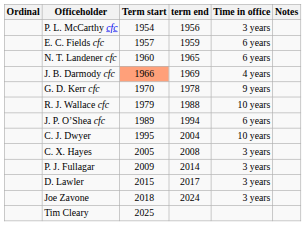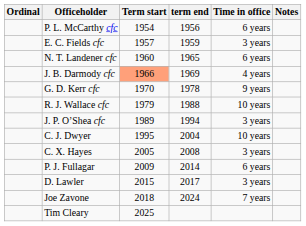 <table class="wikitable">
 <tr>
 <th>Ordinal</th>
 <th>Officeholder</th>
 <th>Term start</th>
 <th>term end</th>
 <th>Time in office</th>
 <th>Notes</th>
 </tr>
 <tr>
 <td align=center></td>
 <td>P. L. McCarthy <em><a href='#'>cfc</a></em></td>
 <td align=center>1954</td>
 <td align=center>1956</td>
-<td align=right>3 years</td>
+<td align=right>6 years</td>
 <td></td>
 </tr>
 <tr>
 <td align=center></td>
 <td>E. C. Fields <em>cfc</em></td>
 <td align=center>1957</td>
 <td align=center>1959</td>
-<td align=right>6 years</td>
+<td align=right>3 years</td>
 <td></td>
 </tr>
 <tr>
 <td align=center></td>
 <td>N. T. Landener <em>cfc</em></td>
 <td align=center>1960</td>
 <td align=center>1965</td>
 <td align=right>6 years</td>
 <td></td>
 </tr>
 <tr>
 <td align=center></td>
 <td>J. B. Darmody <em>cfc</em></td>
 <td align=center style="background: lightsalmon;">1966</td>
 <td align=center>1969</td>
 <td align=right>4 years</td>
 <td></td>
 </tr>
 <tr>
 <td align=center></td>
 <td>G. D. Kerr <em>cfc</em></td>
 <td align=center>1970</td>
 <td align=center>1978</td>
 <td align=right>9 years</td>
 <td></td>
 </tr>
 <tr>
 <td align=center></td>
 <td>R. J. Wallace <em>cfc</em></td>
 <td align=center>1979</td>
 <td align=center>1988</td>
 <td align=right>10 years</td>
 <td></td>
 </tr>
 <tr>
 <td align=center></td>
 <td>J. P. O’Shea <em>cfc</em></td>
 <td align=center>1989</td>
 <td align=center>1994</td>
-<td align=right>6 years</td>
+<td align=right>3 years</td>
 <td></td>
 </tr>
 <tr>
 <td align=center></td>
 <td>C. J. Dwyer</td>
 <td align=center>1995</td>
 <td align=center>2004</td>
 <td align=right>10 years</td>
 <td></td>
 </tr>
 <tr>
 <td align=center></td>
 <td>C. X. Hayes</td>
 <td align=center>2005</td>
 <td align=center>2008</td>
 <td align=right>3 years</td>
 <td></td>
 </tr>
 <tr>
 <td align=center></td>
 <td>P. J. Fullagar</td>
 <td align=center>2009</td>
 <td align=center>2014</td>
-<td align=right>3 years</td>
+<td align=right>6 years</td>
 <td></td>
 </tr>
 <tr>
 <td align=center></td>
 <td>D. Lawler</td>
 <td align=center>2015</td>
 <td align=center>2017</td>
 <td align=right>3 years</td>
 <td></td>
 </tr>
 <tr>
 <td align=center></td>
 <td>Joe Zavone</td>
 <td align="center">2018</td>
 <td align=center>2024</td>
-<td align=right>3 years</td>
+<td align="right">7 years</td>
 <td></td>
 </tr>
 <tr>
 <td align=center></td>
 <td>Tim Cleary</td>
 <td align=center>2025</td>
 <td></td>
 <td></td>
 <td></td>
 </tr>
 </table>
